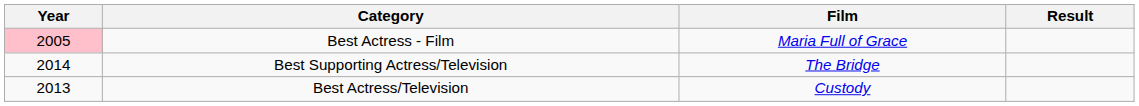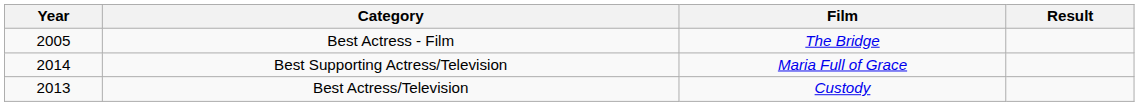 <table class="wikitable" width=60%>
 <tr>
 <th>Year</th>
 <th>Category</th>
 <th>Film</th>
 <th>Result</th>
 </tr>
 <tr>
-<td style="background: pink; text-align:center;">2005</td>
+<td style="text-align:center;">2005</td>
 <td style="text-align:center;">Best Actress - Film</td>
-<td style="text-align:center;"><em><a href='#'>Maria Full of Grace</a></em></td>
+<td style="text-align:center;"><em><a href='#'>The Bridge</a></em></td>
 <td></td>
 </tr>
 <tr>
 <td style="text-align:center;">2014</td>
 <td style="text-align:center;">Best Supporting Actress/Television</td>
-<td style="text-align:center;"><em><a href='#'>The Bridge</a></em></td>
+<td style="text-align:center;"><em><a href='#'>Maria Full of Grace</a></em></td>
 <td></td>
 </tr>
 <tr>
 <td style="text-align:center;">2013</td>
 <td style="text-align:center;">Best Actress/Television</td>
 <td style="text-align:center;"><em><a href='#'>Custody</a></em></td>
 <td></td>
 </tr>
 </table>
